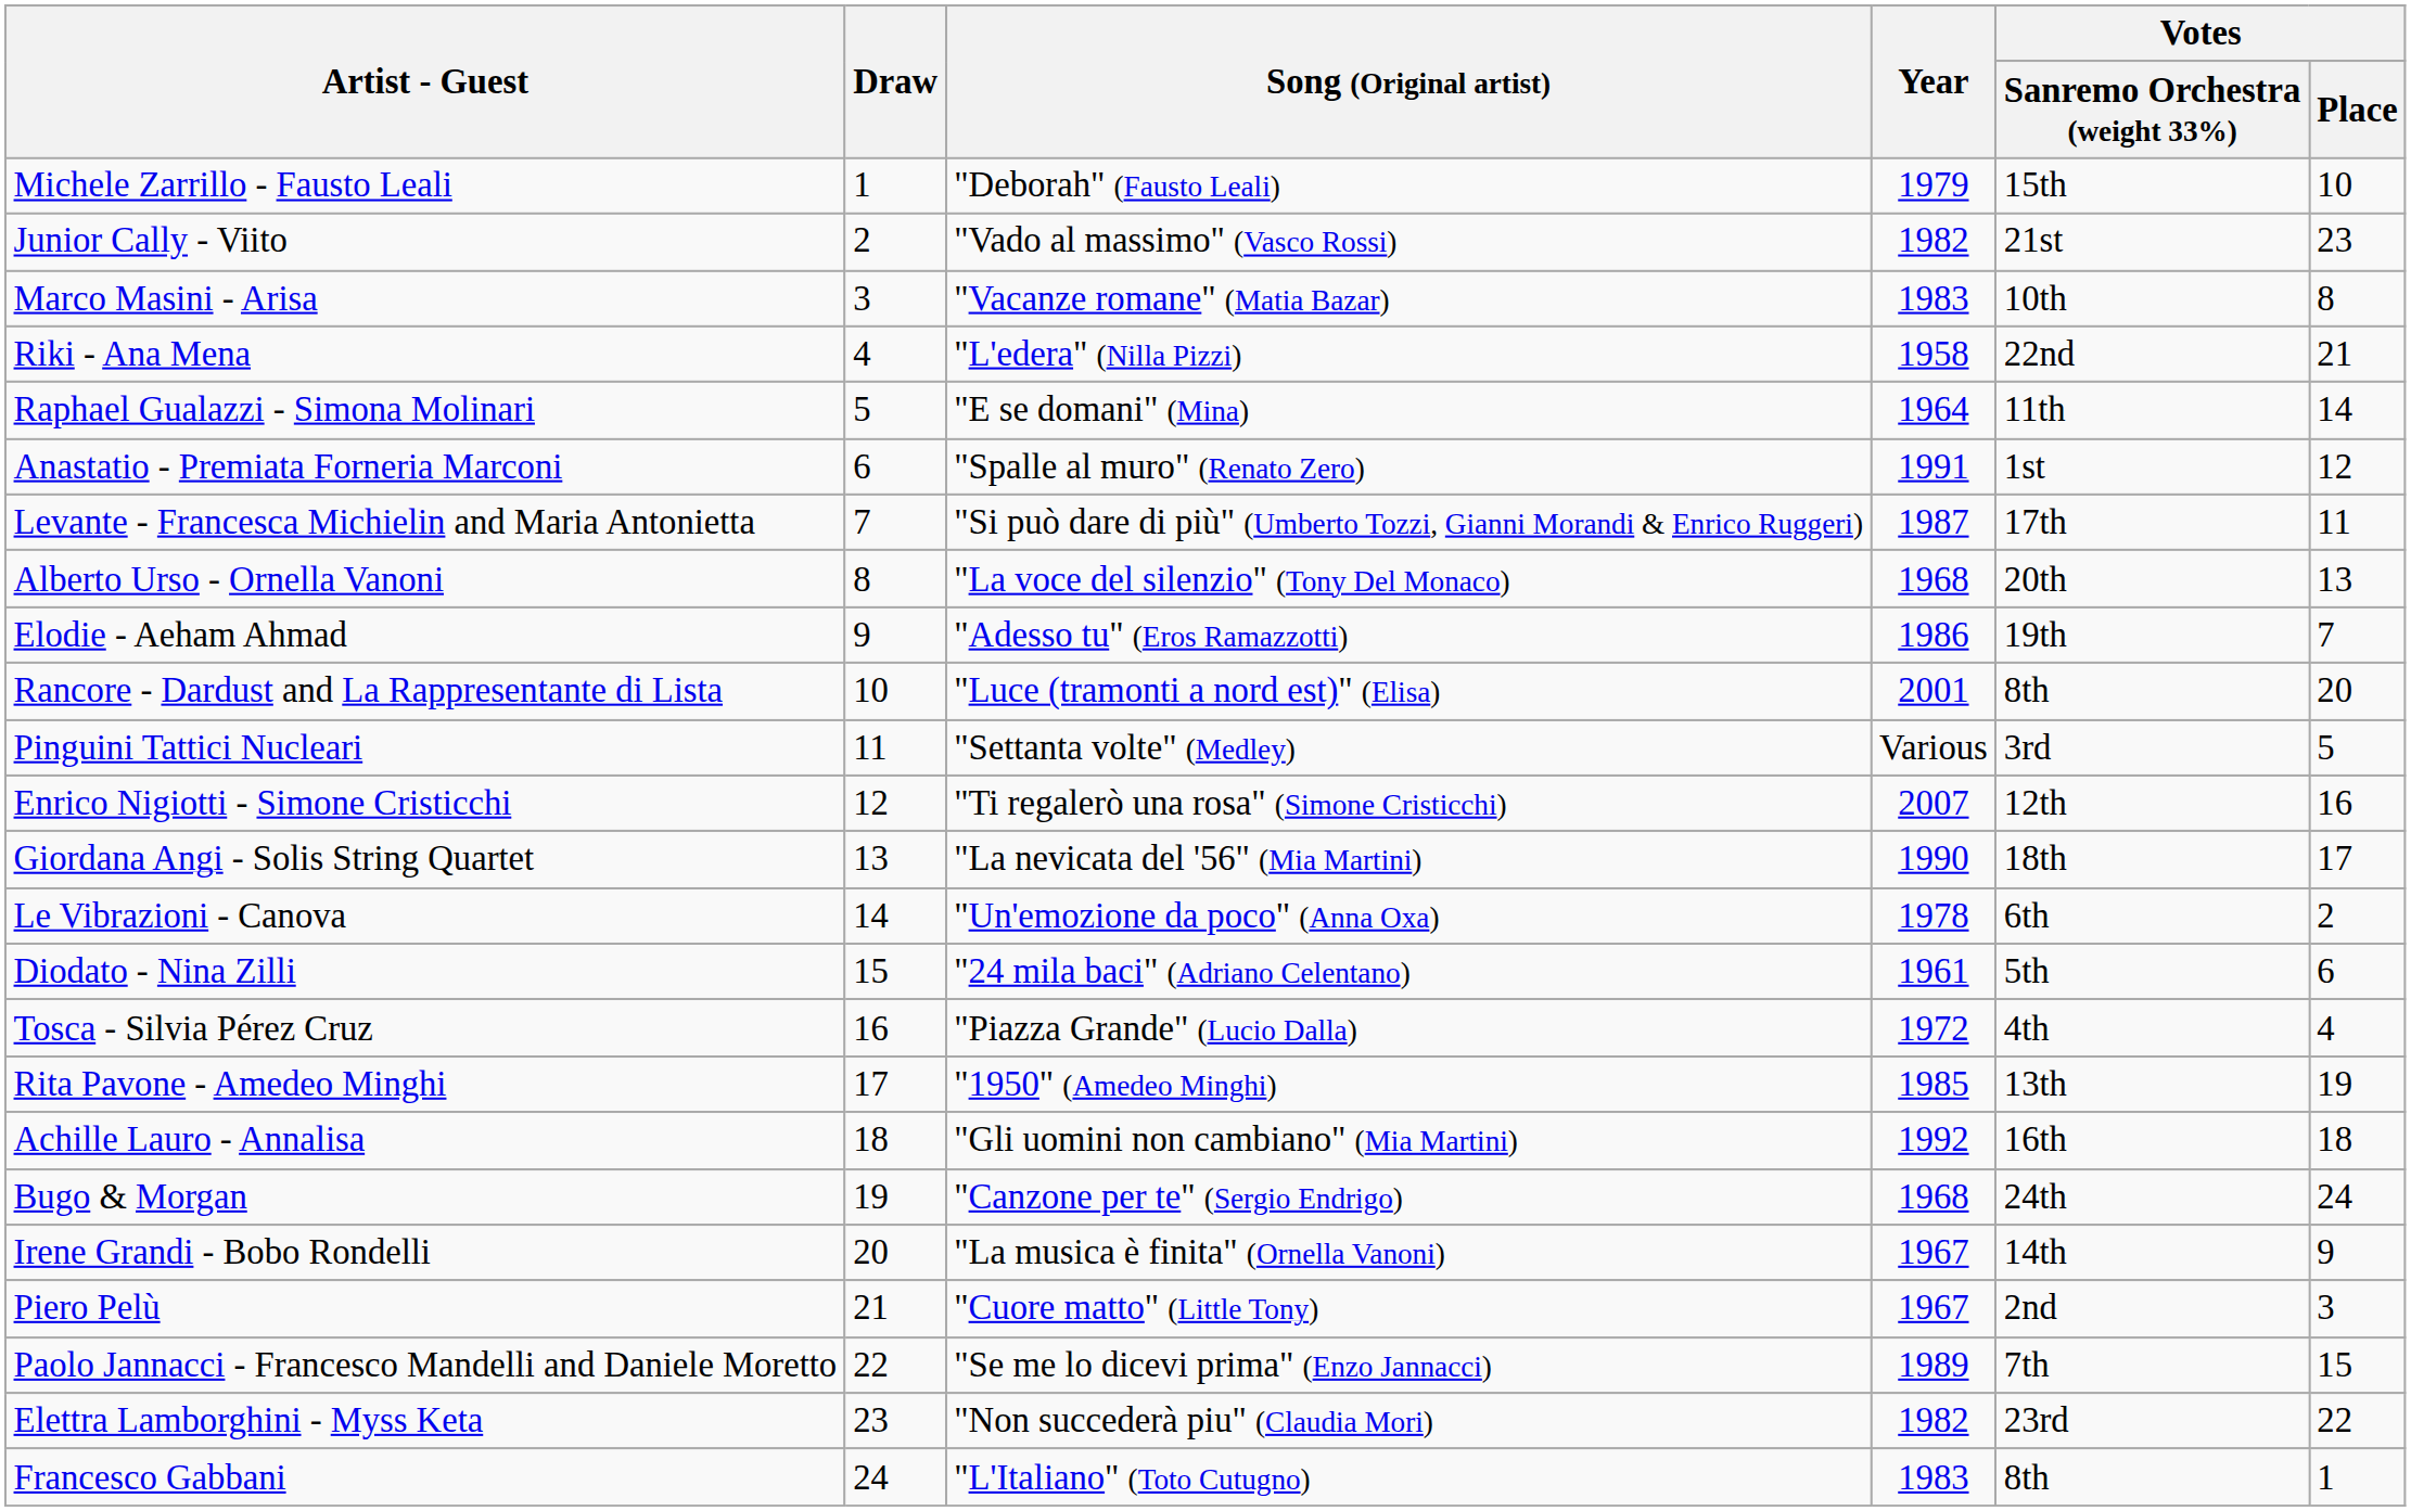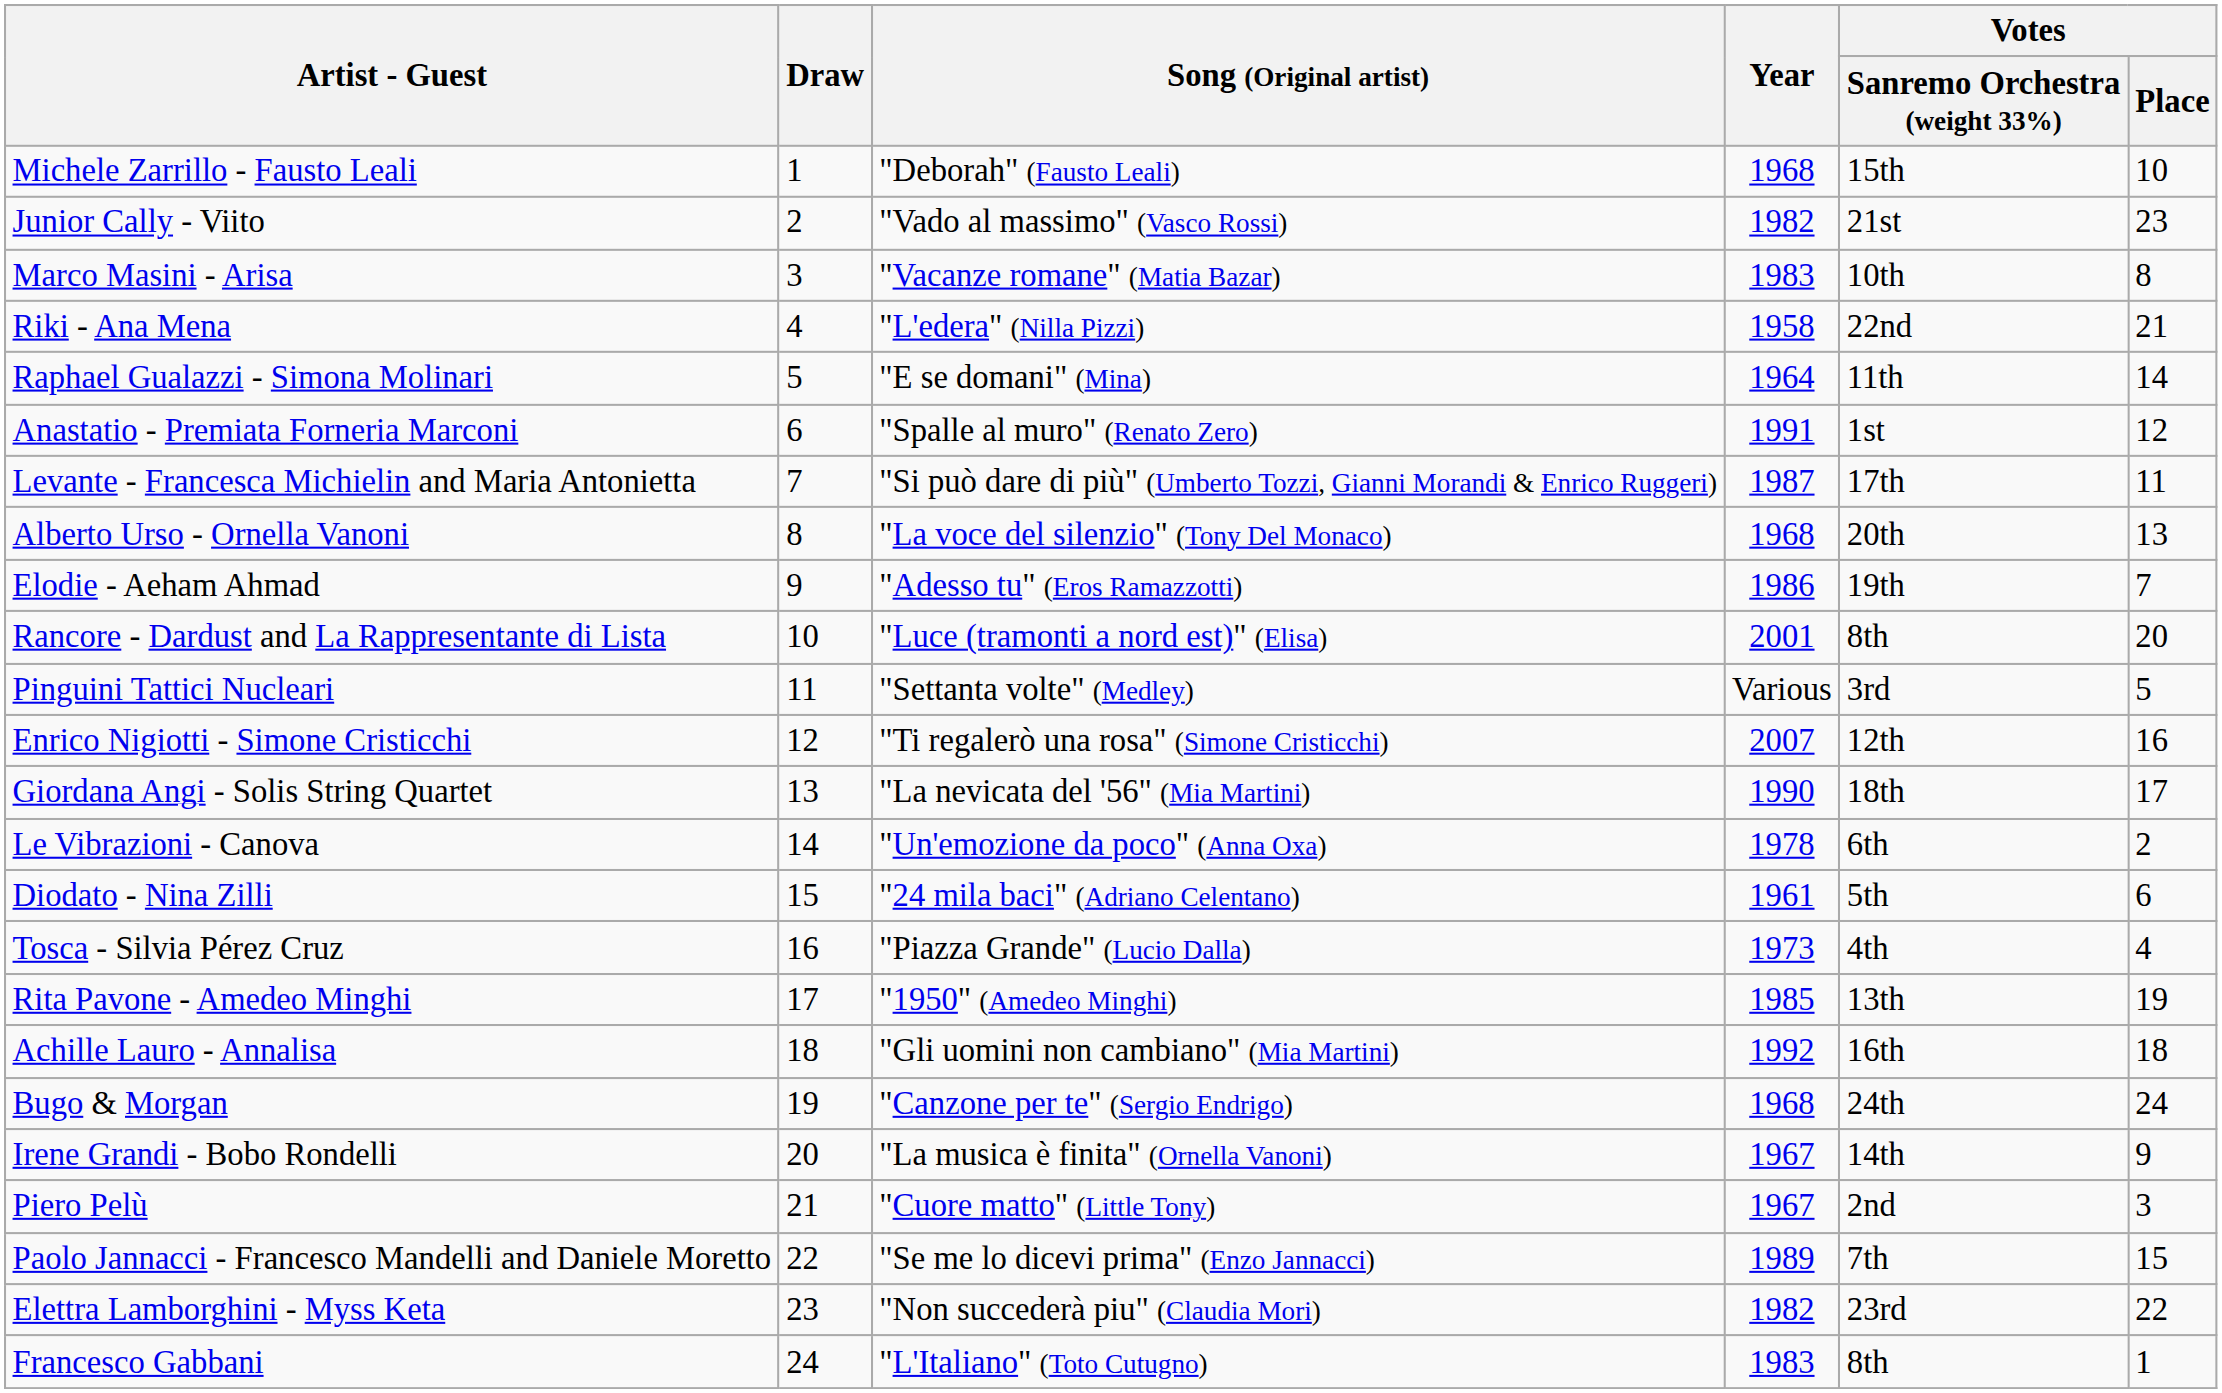 <table class="wikitable sortable">
 <tr>
 <th rowspan="2">Artist - Guest</th>
 <th rowspan="2">Draw</th>
 <th rowspan="2">Song <small>(Original artist)</small></th>
 <th rowspan="2">Year</th>
 <th colspan="2">Votes</th>
 </tr>
 <tr>
 <th>Sanremo Orchestra<br><small>(weight 33%)</small></th>
 <th>Place</th>
 </tr>
 <tr>
 <td><a href='#'>Michele Zarrillo</a> - <a href='#'>Fausto Leali</a></td>
 <td>1</td>
 <td>"Deborah" <small>(<a href='#'>Fausto Leali</a>)</small></td>
-<td align="center"><a href='#'>1979</a></td>
+<td align="center"><a href='#'>1968</a></td>
 <td>15th</td>
 <td>10</td>
 </tr>
 <tr>
 <td><a href='#'>Junior Cally</a> - Viito</td>
 <td>2</td>
 <td>"Vado al massimo" <small>(<a href='#'>Vasco Rossi</a>)</small></td>
 <td align="center"><a href='#'>1982</a></td>
 <td>21st</td>
 <td>23</td>
 </tr>
 <tr>
 <td><a href='#'>Marco Masini</a> -  <a href='#'>Arisa</a></td>
 <td>3</td>
 <td>"<a href='#'>Vacanze romane</a>" <small>(<a href='#'>Matia Bazar</a>)</small></td>
 <td align="center"><a href='#'>1983</a></td>
 <td>10th</td>
 <td>8</td>
 </tr>
 <tr>
 <td><a href='#'>Riki</a> - <a href='#'>Ana Mena</a></td>
 <td>4</td>
 <td>"<a href='#'>L'edera</a>" <small>(<a href='#'>Nilla Pizzi</a>)</small></td>
 <td align="center"><a href='#'>1958</a></td>
 <td>22nd</td>
 <td>21</td>
 </tr>
 <tr>
 <td><a href='#'>Raphael Gualazzi</a> - <a href='#'>Simona Molinari</a></td>
 <td>5</td>
 <td>"E se domani" <small>(<a href='#'>Mina</a>)</small></td>
 <td align="center"><a href='#'>1964</a></td>
 <td>11th</td>
 <td>14</td>
 </tr>
 <tr>
 <td><a href='#'>Anastatio</a> - <a href='#'>Premiata Forneria Marconi</a></td>
 <td>6</td>
 <td>"Spalle al muro" <small>(<a href='#'>Renato Zero</a>)</small></td>
 <td align="center"><a href='#'>1991</a></td>
 <td>1st</td>
 <td>12</td>
 </tr>
 <tr>
 <td><a href='#'>Levante</a> - <a href='#'>Francesca Michielin</a> and Maria Antonietta</td>
 <td>7</td>
 <td>"Si può dare di più" <small>(<a href='#'>Umberto Tozzi</a>, <a href='#'>Gianni Morandi</a> & <a href='#'>Enrico Ruggeri</a>)</small></td>
 <td align="center"><a href='#'>1987</a></td>
 <td>17th</td>
 <td>11</td>
 </tr>
 <tr>
 <td><a href='#'>Alberto Urso</a> - <a href='#'>Ornella Vanoni</a></td>
 <td>8</td>
 <td>"<a href='#'>La voce del silenzio</a>" <small>(<a href='#'>Tony Del Monaco</a>)</small></td>
 <td align="center"><a href='#'>1968</a></td>
 <td>20th</td>
 <td>13</td>
 </tr>
 <tr>
 <td><a href='#'>Elodie</a> - Aeham Ahmad</td>
 <td>9</td>
 <td>"<a href='#'>Adesso tu</a>" <small>(<a href='#'>Eros Ramazzotti</a>)</small></td>
 <td align="center"><a href='#'>1986</a></td>
 <td>19th</td>
 <td>7</td>
 </tr>
 <tr>
 <td><a href='#'>Rancore</a> - <a href='#'>Dardust</a> and <a href='#'>La Rappresentante di Lista</a></td>
 <td>10</td>
 <td>"<a href='#'>Luce (tramonti a nord est)</a>" <small>(<a href='#'>Elisa</a>)</small></td>
 <td align="center"><a href='#'>2001</a></td>
 <td>8th</td>
 <td>20</td>
 </tr>
 <tr>
 <td><a href='#'>Pinguini Tattici Nucleari</a></td>
 <td>11</td>
 <td>"Settanta volte" <small>(<a href='#'>Medley</a>)</small></td>
 <td align="center">Various</td>
 <td>3rd</td>
 <td>5</td>
 </tr>
 <tr>
 <td><a href='#'>Enrico Nigiotti</a> - <a href='#'>Simone Cristicchi</a></td>
 <td>12</td>
 <td>"Ti regalerò una rosa" <small>(<a href='#'>Simone Cristicchi</a>)</small></td>
 <td align="center"><a href='#'>2007</a></td>
 <td>12th</td>
 <td>16</td>
 </tr>
 <tr>
 <td><a href='#'>Giordana Angi</a> - Solis String Quartet</td>
 <td>13</td>
 <td>"La nevicata del '56" <small>(<a href='#'>Mia Martini</a>)</small></td>
 <td align="center"><a href='#'>1990</a></td>
 <td>18th</td>
 <td>17</td>
 </tr>
 <tr>
 <td><a href='#'>Le Vibrazioni</a> - Canova</td>
 <td>14</td>
 <td>"<a href='#'>Un'emozione da poco</a>" <small>(<a href='#'>Anna Oxa</a>)</small></td>
 <td align="center"><a href='#'>1978</a></td>
 <td>6th</td>
 <td>2</td>
 </tr>
 <tr>
 <td><a href='#'>Diodato</a> - <a href='#'>Nina Zilli</a></td>
 <td>15</td>
 <td>"<a href='#'>24 mila baci</a>" <small>(<a href='#'>Adriano Celentano</a>)</small></td>
 <td align="center"><a href='#'>1961</a></td>
 <td>5th</td>
 <td>6</td>
 </tr>
 <tr>
 <td><a href='#'>Tosca</a> - Silvia Pérez Cruz</td>
 <td>16</td>
 <td>"Piazza Grande" <small>(<a href='#'>Lucio Dalla</a>)</small></td>
-<td align="center"><a href='#'>1972</a></td>
+<td align="center"><a href='#'>1973</a></td>
 <td>4th</td>
 <td>4</td>
 </tr>
 <tr>
 <td><a href='#'>Rita Pavone</a> - <a href='#'>Amedeo Minghi</a></td>
 <td>17</td>
 <td>"<a href='#'>1950</a>" <small>(<a href='#'>Amedeo Minghi</a>)</small></td>
 <td align="center"><a href='#'>1985</a></td>
 <td>13th</td>
 <td>19</td>
 </tr>
 <tr>
 <td><a href='#'>Achille Lauro</a> - <a href='#'>Annalisa</a></td>
 <td>18</td>
 <td>"Gli uomini non cambiano" <small>(<a href='#'>Mia Martini</a>)</small></td>
 <td align="center"><a href='#'>1992</a></td>
 <td>16th</td>
 <td>18</td>
 </tr>
 <tr>
 <td><a href='#'>Bugo</a> & <a href='#'>Morgan</a></td>
 <td>19</td>
 <td>"<a href='#'>Canzone per te</a>" <small>(<a href='#'>Sergio Endrigo</a>)</small></td>
 <td align="center"><a href='#'>1968</a></td>
 <td>24th</td>
 <td>24</td>
 </tr>
 <tr>
 <td><a href='#'>Irene Grandi</a> - Bobo Rondelli</td>
 <td>20</td>
 <td>"La musica è finita" <small>(<a href='#'>Ornella Vanoni</a>)</small></td>
 <td align="center"><a href='#'>1967</a></td>
 <td>14th</td>
 <td>9</td>
 </tr>
 <tr>
 <td><a href='#'>Piero Pelù</a></td>
 <td>21</td>
 <td>"<a href='#'>Cuore matto</a>" <small>(<a href='#'>Little Tony</a>)</small></td>
 <td align="center"><a href='#'>1967</a></td>
 <td>2nd</td>
 <td>3</td>
 </tr>
 <tr>
 <td><a href='#'>Paolo Jannacci</a> - Francesco Mandelli and Daniele Moretto</td>
 <td>22</td>
 <td>"Se me lo dicevi prima" <small>(<a href='#'>Enzo Jannacci</a>)</small></td>
 <td align="center"><a href='#'>1989</a></td>
 <td>7th</td>
 <td>15</td>
 </tr>
 <tr>
 <td><a href='#'>Elettra Lamborghini</a> - <a href='#'>Myss Keta</a></td>
 <td>23</td>
 <td>"Non succederà piu" <small>(<a href='#'>Claudia Mori</a>)</small></td>
 <td align="center"><a href='#'>1982</a></td>
 <td>23rd</td>
 <td>22</td>
 </tr>
 <tr>
 <td><a href='#'>Francesco Gabbani</a></td>
 <td>24</td>
 <td>"<a href='#'>L'Italiano</a>" <small>(<a href='#'>Toto Cutugno</a>)</small></td>
 <td align="center"><a href='#'>1983</a></td>
 <td>8th</td>
 <td>1</td>
 </tr>
 </table>
